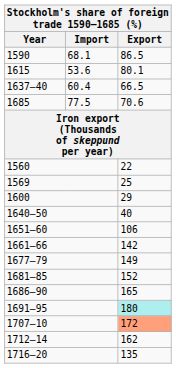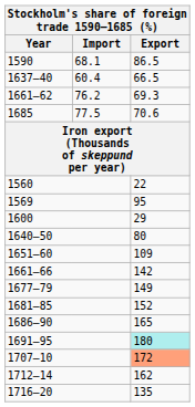 <table class="wikitable" align="right">
 <tr>
 <th colspan="3">Stockholm's share of foreign<br>trade 1590–1685 (%)</th>
 </tr>
 <tr>
 <th>Year</th>
 <th>Import</th>
 <th>Export</th>
 </tr>
 <tr>
 <td>1590</td>
 <td>68.1</td>
 <td>86.5</td>
 </tr>
 <tr>
-<td>1615</td>
-<td>53.6</td>
-<td>80.1</td>
-</tr>
-<tr>
 <td>1637–40</td>
 <td>60.4</td>
 <td>66.5</td>
+</tr>
+<tr>
+<td>1661–62</td>
+<td>76.2</td>
+<td>69.3</td>
 </tr>
 <tr>
 <td>1685</td>
 <td>77.5</td>
 <td>70.6</td>
 </tr>
 <tr>
 <th colspan="3">Iron export<br>(Thousands<br>of <em>skeppund</em><br>per year)</th>
 </tr>
 <tr>
 <td colspan="2">1560</td>
 <td>22</td>
 </tr>
 <tr>
 <td colspan="2">1569</td>
-<td>25</td>
+<td>95</td>
 </tr>
 <tr>
 <td colspan="2">1600</td>
 <td>29</td>
 </tr>
 <tr>
 <td colspan="2">1640–50</td>
-<td>40</td>
+<td>80</td>
 </tr>
 <tr>
 <td colspan="2">1651–60</td>
-<td>106</td>
+<td>109</td>
 </tr>
 <tr>
 <td colspan="2">1661–66</td>
 <td>142</td>
 </tr>
 <tr>
 <td colspan="2">1677–79</td>
 <td>149</td>
 </tr>
 <tr>
 <td colspan="2">1681–85</td>
 <td>152</td>
 </tr>
 <tr>
 <td colspan="2">1686–90</td>
 <td>165</td>
 </tr>
 <tr>
 <td colspan="2">1691–95</td>
 <td style="background: paleturquoise;">180</td>
 </tr>
 <tr>
 <td colspan="2">1707–10</td>
 <td style="background: lightsalmon;">172</td>
 </tr>
 <tr>
 <td colspan="2">1712–14</td>
 <td>162</td>
 </tr>
 <tr>
 <td colspan="2">1716–20</td>
 <td>135</td>
 </tr>
 </table>
